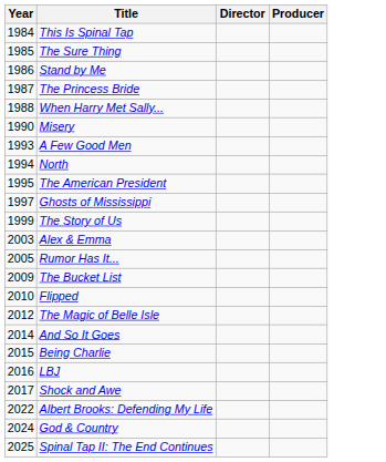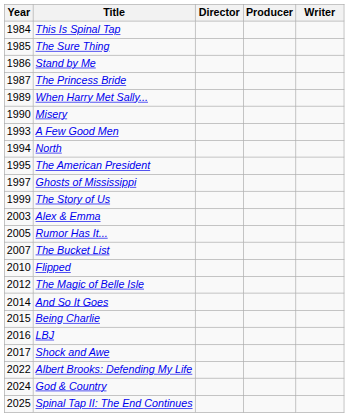 <table class="wikitable sortable">
 <tr>
 <th>Year</th>
 <th>Title</th>
 <th width=65>Director</th>
 <th width=65>Producer</th>
+<th width=65>Writer</th>
 </tr>
 <tr>
 <td>1984</td>
 <td><em><a href='#'>This Is Spinal Tap</a></em></td>
+<td></td>
 <td></td>
 <td></td>
 </tr>
 <tr>
 <td>1985</td>
 <td><em><a href='#'>The Sure Thing</a></em></td>
 <td></td>
 <td></td>
+<td></td>
 </tr>
 <tr>
 <td>1986</td>
 <td><em><a href='#'>Stand by Me</a></em></td>
+<td></td>
 <td></td>
 <td></td>
 </tr>
 <tr>
 <td>1987</td>
 <td><em><a href='#'>The Princess Bride</a></em></td>
 <td></td>
 <td></td>
+<td></td>
 </tr>
 <tr>
-<td>1988</td>
+<td>1989</td>
 <td><em><a href='#'>When Harry Met Sally...</a></em></td>
+<td></td>
 <td></td>
 <td></td>
 </tr>
 <tr>
 <td>1990</td>
 <td><em><a href='#'>Misery</a></em></td>
 <td></td>
 <td></td>
+<td></td>
 </tr>
 <tr>
 <td>1993</td>
 <td><em><a href='#'>A Few Good Men</a></em></td>
+<td></td>
 <td></td>
 <td></td>
 </tr>
 <tr>
 <td>1994</td>
 <td><em><a href='#'>North</a></em></td>
 <td></td>
 <td></td>
+<td></td>
 </tr>
 <tr>
 <td>1995</td>
 <td><em><a href='#'>The American President</a></em></td>
+<td></td>
 <td></td>
 <td></td>
 </tr>
 <tr>
 <td>1997</td>
 <td><em><a href='#'>Ghosts of Mississippi</a></em></td>
 <td></td>
 <td></td>
+<td></td>
 </tr>
 <tr>
 <td>1999</td>
 <td><em><a href='#'>The Story of Us</a></em></td>
+<td></td>
 <td></td>
 <td></td>
 </tr>
 <tr>
 <td>2003</td>
 <td><em><a href='#'>Alex & Emma</a></em></td>
 <td></td>
 <td></td>
+<td></td>
 </tr>
 <tr>
 <td>2005</td>
 <td><em><a href='#'>Rumor Has It...</a></em></td>
 <td></td>
 <td></td>
+<td></td>
 </tr>
 <tr>
-<td>2009</td>
+<td>2007</td>
 <td><em><a href='#'>The Bucket List</a></em></td>
+<td></td>
 <td></td>
 <td></td>
 </tr>
 <tr>
 <td>2010</td>
 <td><em><a href='#'>Flipped</a></em></td>
 <td></td>
 <td></td>
+<td></td>
 </tr>
 <tr>
 <td>2012</td>
 <td><em><a href='#'>The Magic of Belle Isle</a></em></td>
+<td></td>
 <td></td>
 <td></td>
 </tr>
 <tr>
 <td>2014</td>
 <td><em><a href='#'>And So It Goes</a></em></td>
 <td></td>
 <td></td>
+<td></td>
 </tr>
 <tr>
 <td>2015</td>
 <td><em><a href='#'>Being Charlie</a></em></td>
+<td></td>
 <td></td>
 <td></td>
 </tr>
 <tr>
 <td>2016</td>
 <td><em><a href='#'>LBJ</a></em></td>
 <td></td>
 <td></td>
+<td></td>
 </tr>
 <tr>
 <td>2017</td>
 <td><em><a href='#'>Shock and Awe</a></em></td>
+<td></td>
 <td></td>
 <td></td>
 </tr>
 <tr>
 <td>2022</td>
 <td><em><a href='#'>Albert Brooks: Defending My Life</a></em></td>
 <td></td>
 <td></td>
+<td></td>
 </tr>
 <tr>
 <td>2024</td>
 <td><em><a href='#'>God & Country</a></em></td>
+<td></td>
 <td></td>
 <td></td>
 </tr>
 <tr>
 <td>2025</td>
 <td><em><a href='#'>Spinal Tap II: The End Continues</a></em></td>
 <td></td>
 <td></td>
+<td></td>
 </tr>
 </table>
